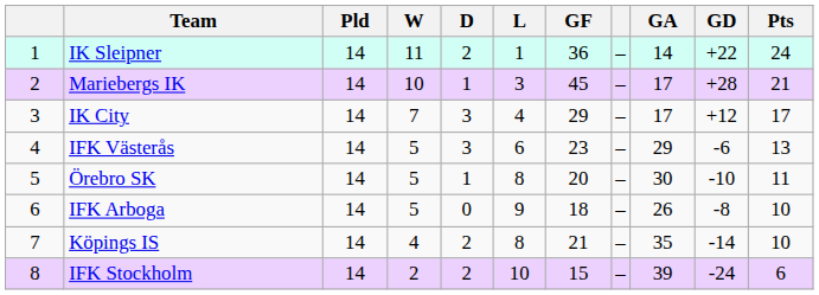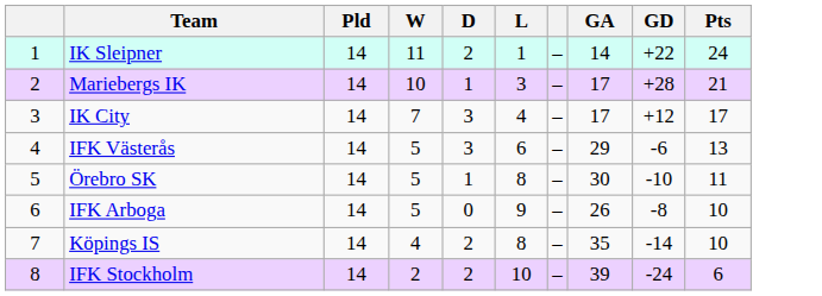 <table class="wikitable" style="text-align: center;">
 <tr>
 <th style="width: 40px;"></th>
 <th style="width: 200px;">Team</th>
 <th style="width: 45px;">Pld</th>
 <th style="width: 35px;">W</th>
 <th style="width: 35px;">D</th>
 <th style="width: 35px;">L</th>
-<th style="width: 45px;">GF</th>
 <th></th>
 <th style="width: 45px;">GA</th>
 <th style="width: 35px;">GD</th>
 <th style="width: 45px;">Pts</th>
 </tr>
 <tr style="background: #d1fff6">
 <td>1</td>
 <td style="text-align: left;"><a href='#'>IK Sleipner</a></td>
 <td>14</td>
 <td>11</td>
 <td>2</td>
 <td>1</td>
-<td>36</td>
 <td>–</td>
 <td>14</td>
 <td>+22</td>
 <td>24</td>
 </tr>
 <tr style="background: #ecd1ff">
 <td>2</td>
 <td style="text-align: left;"><a href='#'>Mariebergs IK</a></td>
 <td>14</td>
 <td>10</td>
 <td>1</td>
 <td>3</td>
-<td>45</td>
 <td>–</td>
 <td>17</td>
 <td>+28</td>
 <td>21</td>
 </tr>
 <tr>
 <td>3</td>
 <td style="text-align: left;"><a href='#'>IK City</a></td>
 <td>14</td>
 <td>7</td>
 <td>3</td>
 <td>4</td>
-<td>29</td>
 <td>–</td>
 <td>17</td>
 <td>+12</td>
 <td>17</td>
 </tr>
 <tr>
 <td>4</td>
 <td style="text-align: left;"><a href='#'>IFK Västerås</a></td>
 <td>14</td>
 <td>5</td>
 <td>3</td>
 <td>6</td>
-<td>23</td>
 <td>–</td>
 <td>29</td>
 <td>-6</td>
 <td>13</td>
 </tr>
 <tr>
 <td>5</td>
 <td style="text-align: left;"><a href='#'>Örebro SK</a></td>
 <td>14</td>
 <td>5</td>
 <td>1</td>
 <td>8</td>
-<td>20</td>
 <td>–</td>
 <td>30</td>
 <td>-10</td>
 <td>11</td>
 </tr>
 <tr>
 <td>6</td>
 <td style="text-align: left;"><a href='#'>IFK Arboga</a></td>
 <td>14</td>
 <td>5</td>
 <td>0</td>
 <td>9</td>
-<td>18</td>
 <td>–</td>
 <td>26</td>
 <td>-8</td>
 <td>10</td>
 </tr>
 <tr>
 <td>7</td>
 <td style="text-align: left;"><a href='#'>Köpings IS</a></td>
 <td>14</td>
 <td>4</td>
 <td>2</td>
 <td>8</td>
-<td>21</td>
 <td>–</td>
 <td>35</td>
 <td>-14</td>
 <td>10</td>
 </tr>
 <tr style="background: #ecd1ff">
 <td>8</td>
 <td style="text-align: left;"><a href='#'>IFK Stockholm</a></td>
 <td>14</td>
 <td>2</td>
 <td>2</td>
 <td>10</td>
-<td>15</td>
 <td>–</td>
 <td>39</td>
 <td>-24</td>
 <td>6</td>
 </tr>
 </table>
